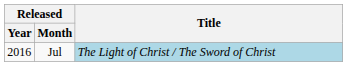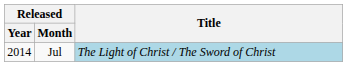 <table class="wikitable">
 <tr>
 <th colspan="2">Released</th>
 <th rowspan="2" width="350">Title</th>
 </tr>
 <tr>
 <th style="width:33px;">Year</th>
 <th style="width:44px;">Month</th>
 </tr>
 <tr>
-<td>2016</td>
+<td>2014</td>
 <td align="center">Jul</td>
 <td style="background: lightblue;"><em>The Light of Christ / The Sword of Christ</em></td>
 </tr>
 </table>
